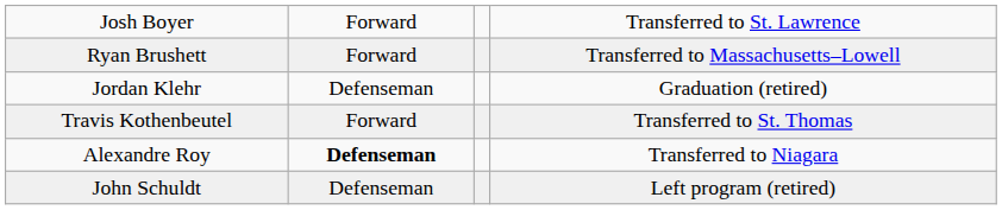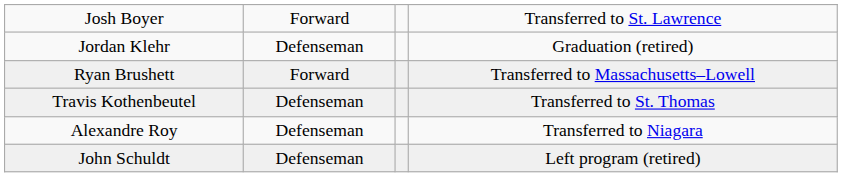 <table class="wikitable" width="60%">
 <tr align="center" bgcolor="">
 <td>Josh Boyer</td>
 <td>Forward</td>
 <td></td>
 <td>Transferred to <a href='#'>St. Lawrence</a></td>
-</tr>
-<tr align="center" bgcolor="f0f0f0">
-<td>Ryan Brushett</td>
-<td>Forward</td>
-<td></td>
-<td>Transferred to <a href='#'>Massachusetts–Lowell</a></td>
 </tr>
 <tr align="center" bgcolor="">
 <td>Jordan Klehr</td>
 <td>Defenseman</td>
 <td></td>
 <td>Graduation (retired)</td>
 </tr>
 <tr align="center" bgcolor="f0f0f0">
+<td>Ryan Brushett</td>
+<td>Forward</td>
+<td></td>
+<td>Transferred to <a href='#'>Massachusetts–Lowell</a></td>
+</tr>
+<tr align="center" bgcolor="f0f0f0">
 <td>Travis Kothenbeutel</td>
-<td>Forward</td>
+<td>Defenseman</td>
 <td></td>
 <td>Transferred to <a href='#'>St. Thomas</a></td>
 </tr>
 <tr align="center" bgcolor="">
 <td>Alexandre Roy</td>
-<td><strong>Defenseman</strong></td>
+<td>Defenseman</td>
 <td></td>
 <td>Transferred to <a href='#'>Niagara</a></td>
 </tr>
 <tr align="center" bgcolor="f0f0f0">
 <td>John Schuldt</td>
 <td>Defenseman</td>
 <td></td>
 <td>Left program (retired)</td>
 </tr>
 </table>
